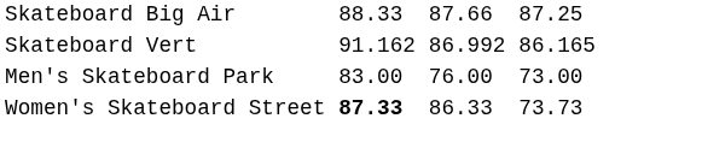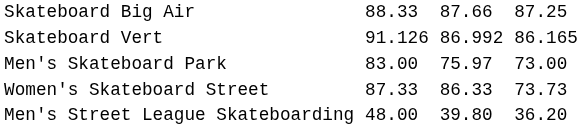 <table>
 <tr>
 <td>Skateboard Big Air</td>
 <td></td>
 <td>88.33</td>
 <td></td>
 <td>87.66</td>
 <td></td>
 <td>87.25</td>
 </tr>
 <tr>
 <td>Skateboard Vert</td>
 <td></td>
-<td>91.162</td>
+<td>91.126</td>
 <td></td>
 <td>86.992</td>
 <td></td>
 <td>86.165</td>
 </tr>
 <tr>
 <td>Men's Skateboard Park</td>
 <td></td>
 <td>83.00</td>
 <td></td>
-<td>76.00</td>
+<td>75.97</td>
 <td></td>
 <td>73.00</td>
 </tr>
 <tr>
 <td>Women's Skateboard Street</td>
 <td></td>
-<td><strong>87.33</strong></td>
+<td>87.33</td>
 <td></td>
 <td>86.33</td>
 <td></td>
 <td>73.73</td>
 </tr>
+<tr>
+<td>Men's Street League Skateboarding</td>
+<td></td>
+<td>48.00</td>
+<td></td>
+<td>39.80</td>
+<td></td>
+<td>36.20</td>
+</tr>
 </table>
